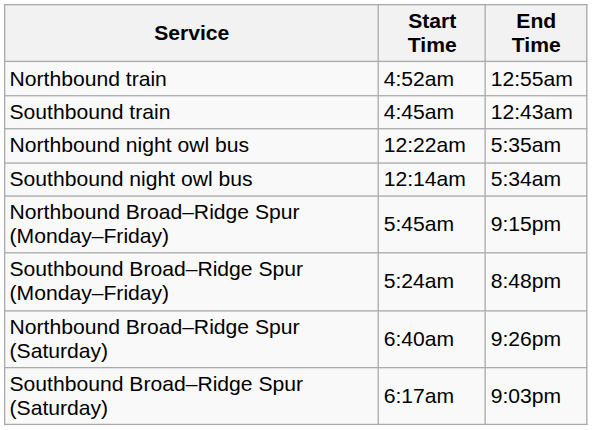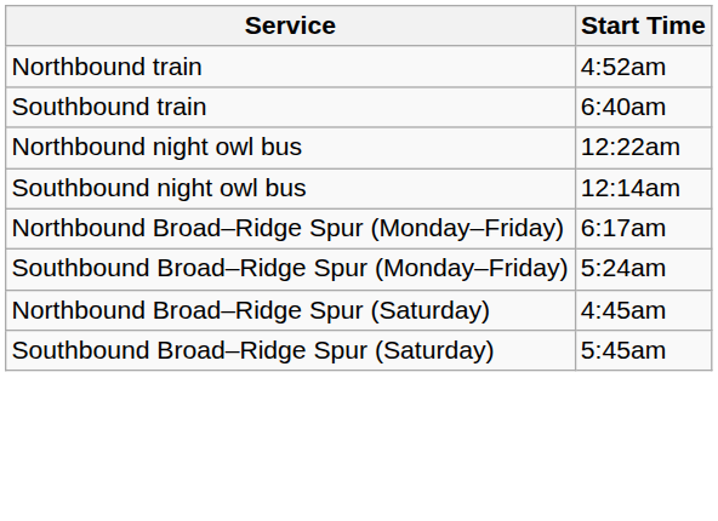 <table border=1 cellspacing=0 cellpadding=2 width="50%" class=wikitable>
 <tr>
 <th align="left">Service</th>
 <th align="center">Start Time</th>
-<th align="center">End Time</th>
 </tr>
 <tr>
 <td>Northbound train</td>
 <td>4:52am</td>
-<td>12:55am</td>
 </tr>
 <tr>
 <td>Southbound train</td>
-<td>4:45am</td>
-<td>12:43am</td>
+<td>6:40am</td>
 </tr>
 <tr>
 <td>Northbound night owl bus</td>
 <td>12:22am</td>
-<td>5:35am</td>
 </tr>
 <tr>
 <td>Southbound night owl bus</td>
 <td>12:14am</td>
-<td>5:34am</td>
 </tr>
 <tr>
 <td>Northbound Broad–Ridge Spur (Monday–Friday)</td>
-<td>5:45am</td>
-<td>9:15pm</td>
+<td>6:17am</td>
 </tr>
 <tr>
 <td>Southbound Broad–Ridge Spur (Monday–Friday)</td>
 <td>5:24am</td>
-<td>8:48pm</td>
 </tr>
 <tr>
 <td>Northbound Broad–Ridge Spur (Saturday)</td>
-<td>6:40am</td>
-<td>9:26pm</td>
+<td>4:45am</td>
 </tr>
 <tr>
 <td>Southbound Broad–Ridge Spur (Saturday)</td>
-<td>6:17am</td>
-<td>9:03pm</td>
+<td>5:45am</td>
 </tr>
 </table>
